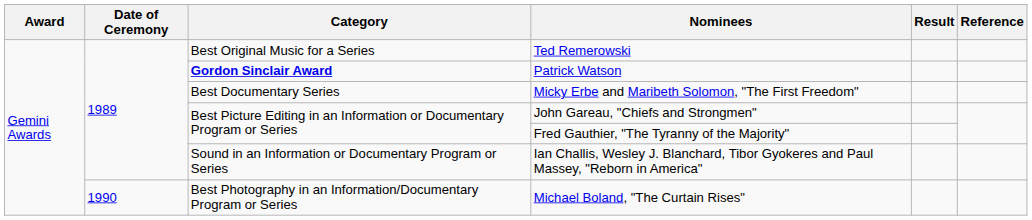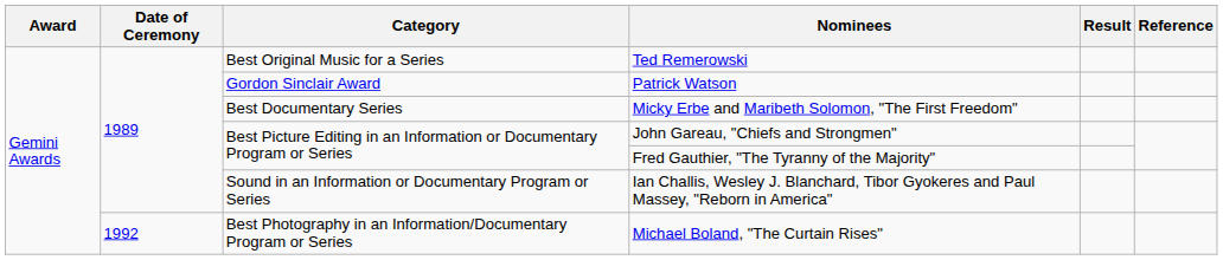 <table class="wikitable">
 <tr>
 <th>Award</th>
 <th>Date of Ceremony</th>
 <th>Category</th>
 <th>Nominees</th>
 <th>Result</th>
 <th>Reference</th>
 </tr>
 <tr>
 <td rowspan=7><a href='#'>Gemini Awards</a></td>
 <td rowspan=6><a href='#'>1989</a></td>
 <td>Best Original Music for a Series</td>
 <td><a href='#'>Ted Remerowski</a></td>
 <td></td>
 <td></td>
 </tr>
 <tr>
-<td><strong><a href='#'>Gordon Sinclair Award</a></strong></td>
+<td><a href='#'>Gordon Sinclair Award</a></td>
 <td><a href='#'>Patrick Watson</a></td>
 <td></td>
 <td></td>
 </tr>
 <tr>
 <td>Best Documentary Series</td>
 <td><a href='#'>Micky Erbe</a> and <a href='#'>Maribeth Solomon</a>, "The First Freedom"</td>
 <td></td>
 <td></td>
 </tr>
 <tr>
 <td rowspan=2>Best Picture Editing in an Information or Documentary Program or Series</td>
 <td>John Gareau, "Chiefs and Strongmen"</td>
 <td></td>
 <td rowspan=2></td>
 </tr>
 <tr>
 <td>Fred Gauthier, "The Tyranny of the Majority"</td>
 <td></td>
 </tr>
 <tr>
 <td>Sound in an Information or Documentary Program or Series</td>
 <td>Ian Challis, Wesley J. Blanchard, Tibor Gyokeres and Paul Massey, "Reborn in America"</td>
 <td></td>
 <td></td>
 </tr>
 <tr>
-<td><a href='#'>1990</a></td>
+<td><a href='#'>1992</a></td>
 <td>Best Photography in an Information/Documentary Program or Series</td>
 <td><a href='#'>Michael Boland</a>, "The Curtain Rises"</td>
 <td></td>
 <td></td>
 </tr>
 </table>
